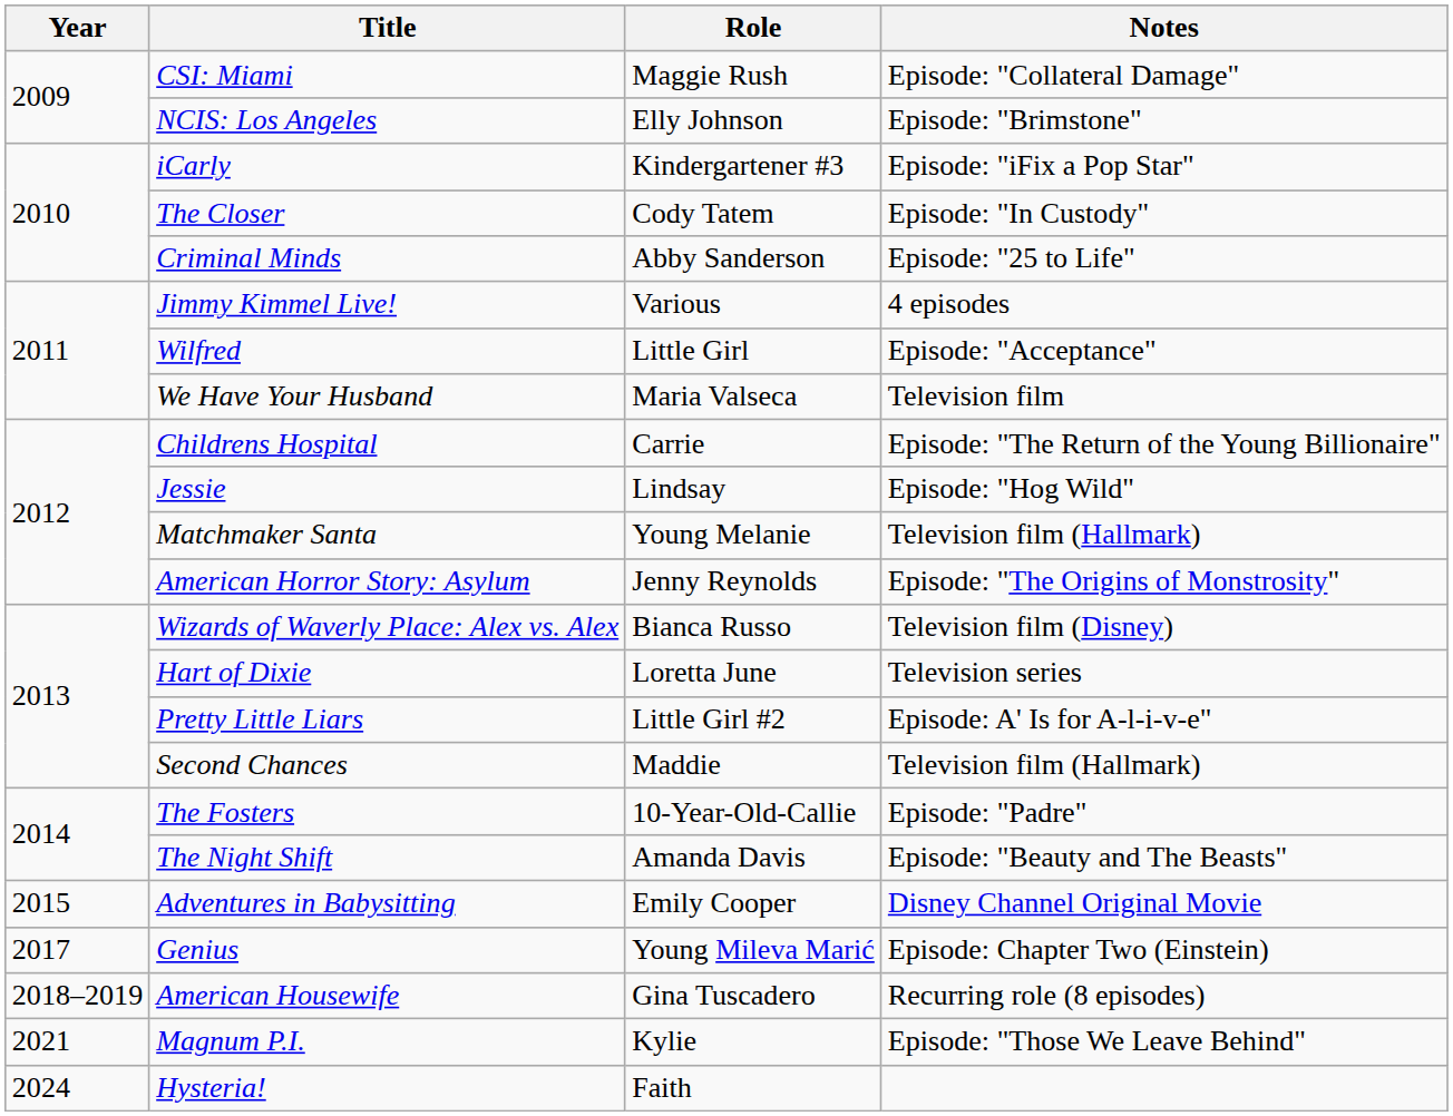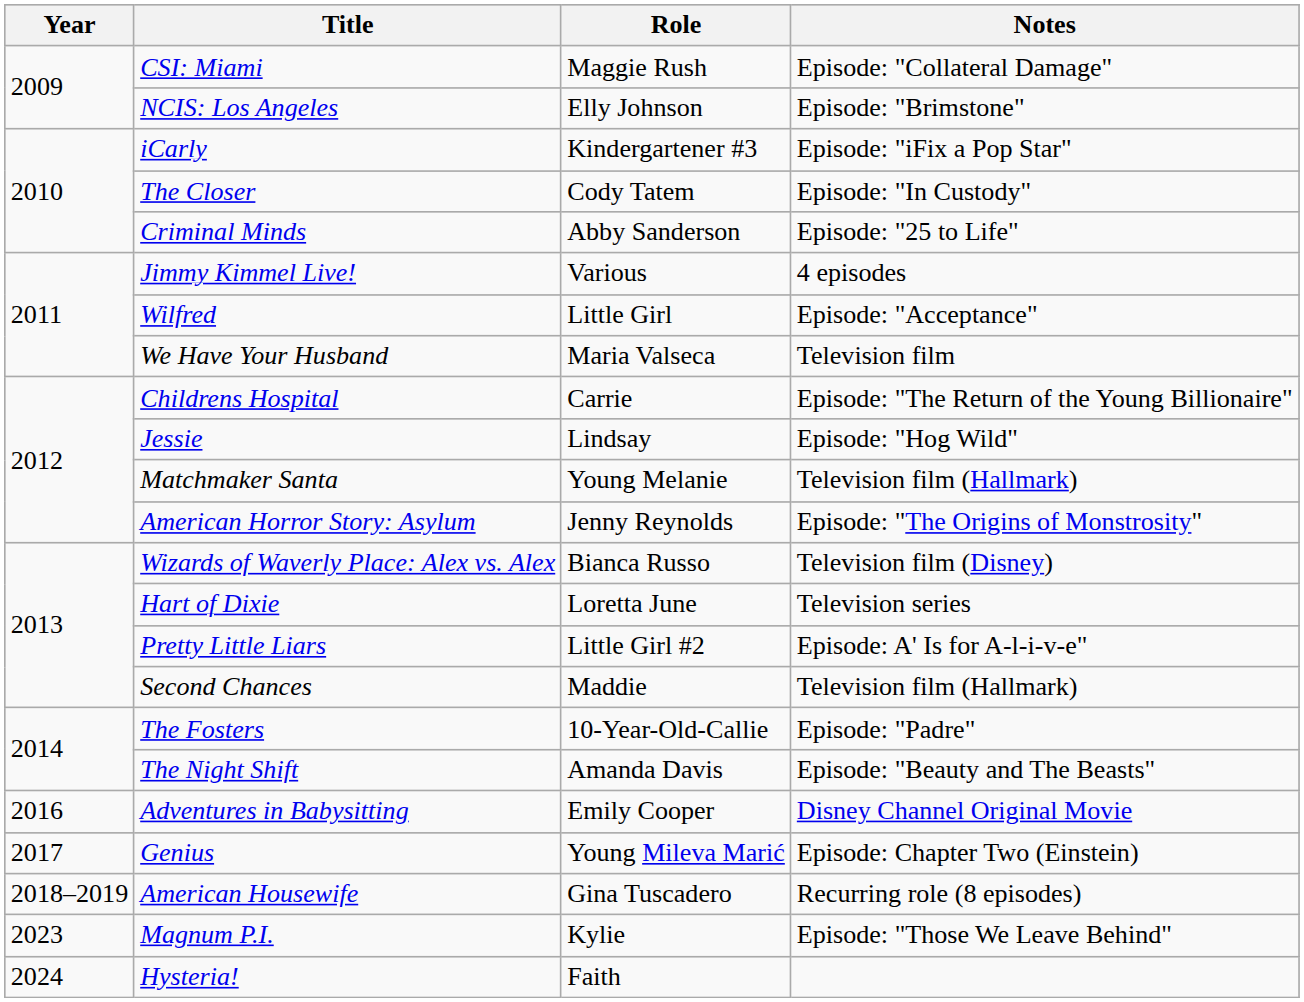 <table class="wikitable sortable">
 <tr>
 <th>Year</th>
 <th>Title</th>
 <th>Role</th>
 <th class="unsortable">Notes</th>
 </tr>
 <tr>
 <td rowspan="2">2009</td>
 <td><em><a href='#'>CSI: Miami</a></em></td>
 <td>Maggie Rush</td>
 <td>Episode: "Collateral Damage"</td>
 </tr>
 <tr>
 <td><em><a href='#'>NCIS: Los Angeles</a></em></td>
 <td>Elly Johnson</td>
 <td>Episode: "Brimstone"</td>
 </tr>
 <tr>
 <td rowspan="3">2010</td>
 <td><em><a href='#'>iCarly</a></em></td>
 <td>Kindergartener #3</td>
 <td>Episode: "iFix a Pop Star"</td>
 </tr>
 <tr>
 <td><em><a href='#'>The Closer</a></em></td>
 <td>Cody Tatem</td>
 <td>Episode: "In Custody"</td>
 </tr>
 <tr>
 <td><em><a href='#'>Criminal Minds</a></em></td>
 <td>Abby Sanderson</td>
 <td>Episode: "25 to Life"</td>
 </tr>
 <tr>
 <td rowspan="3">2011</td>
 <td><em><a href='#'>Jimmy Kimmel Live!</a></em></td>
 <td>Various</td>
 <td>4 episodes</td>
 </tr>
 <tr>
 <td><em><a href='#'>Wilfred</a></em></td>
 <td>Little Girl</td>
 <td>Episode: "Acceptance"</td>
 </tr>
 <tr>
 <td><em>We Have Your Husband</em></td>
 <td>Maria Valseca</td>
 <td>Television film</td>
 </tr>
 <tr>
 <td rowspan="4">2012</td>
 <td><em><a href='#'>Childrens Hospital</a></em></td>
 <td>Carrie</td>
 <td>Episode: "The Return of the Young Billionaire"</td>
 </tr>
 <tr>
 <td><em><a href='#'>Jessie</a></em></td>
 <td>Lindsay</td>
 <td>Episode: "Hog Wild"</td>
 </tr>
 <tr>
 <td><em>Matchmaker Santa</em></td>
 <td>Young Melanie</td>
 <td>Television film (<a href='#'>Hallmark</a>)</td>
 </tr>
 <tr>
 <td><em><a href='#'>American Horror Story: Asylum</a></em></td>
 <td>Jenny Reynolds</td>
 <td>Episode: "<a href='#'>The Origins of Monstrosity</a>"</td>
 </tr>
 <tr>
 <td rowspan="4">2013</td>
 <td><em><a href='#'>Wizards of Waverly Place: Alex vs. Alex</a></em></td>
 <td>Bianca Russo</td>
 <td>Television film (<a href='#'>Disney</a>)</td>
 </tr>
 <tr>
 <td><em><a href='#'>Hart of Dixie</a></em></td>
 <td>Loretta June</td>
 <td>Television series</td>
 </tr>
 <tr>
 <td><em><a href='#'>Pretty Little Liars</a></em></td>
 <td>Little Girl #2</td>
 <td>Episode: A' Is for A-l-i-v-e"</td>
 </tr>
 <tr>
 <td><em>Second Chances</em></td>
 <td>Maddie</td>
 <td>Television film (Hallmark)</td>
 </tr>
 <tr>
 <td rowspan="2">2014</td>
 <td><em><a href='#'>The Fosters</a> </em></td>
 <td>10-Year-Old-Callie</td>
 <td>Episode: "Padre"</td>
 </tr>
 <tr>
 <td><em><a href='#'>The Night Shift</a></em></td>
 <td>Amanda Davis</td>
 <td>Episode: "Beauty and The Beasts"</td>
 </tr>
 <tr>
-<td>2015</td>
+<td>2016</td>
 <td><em><a href='#'>Adventures in Babysitting</a></em></td>
 <td>Emily Cooper</td>
 <td><a href='#'>Disney Channel Original Movie</a></td>
 </tr>
 <tr>
 <td>2017</td>
 <td><em><a href='#'>Genius</a></em></td>
 <td>Young <a href='#'>Mileva Marić</a></td>
 <td>Episode: Chapter Two (Einstein)</td>
 </tr>
 <tr>
 <td>2018–2019</td>
 <td><em><a href='#'>American Housewife</a></em></td>
 <td>Gina Tuscadero</td>
 <td>Recurring role (8 episodes)</td>
 </tr>
 <tr>
-<td>2021</td>
+<td>2023</td>
 <td><em><a href='#'>Magnum P.I.</a></em></td>
 <td>Kylie</td>
 <td>Episode: "Those We Leave Behind"</td>
 </tr>
 <tr>
 <td>2024</td>
 <td><em><a href='#'>Hysteria!</a></em></td>
 <td>Faith</td>
 <td></td>
 </tr>
 </table>
